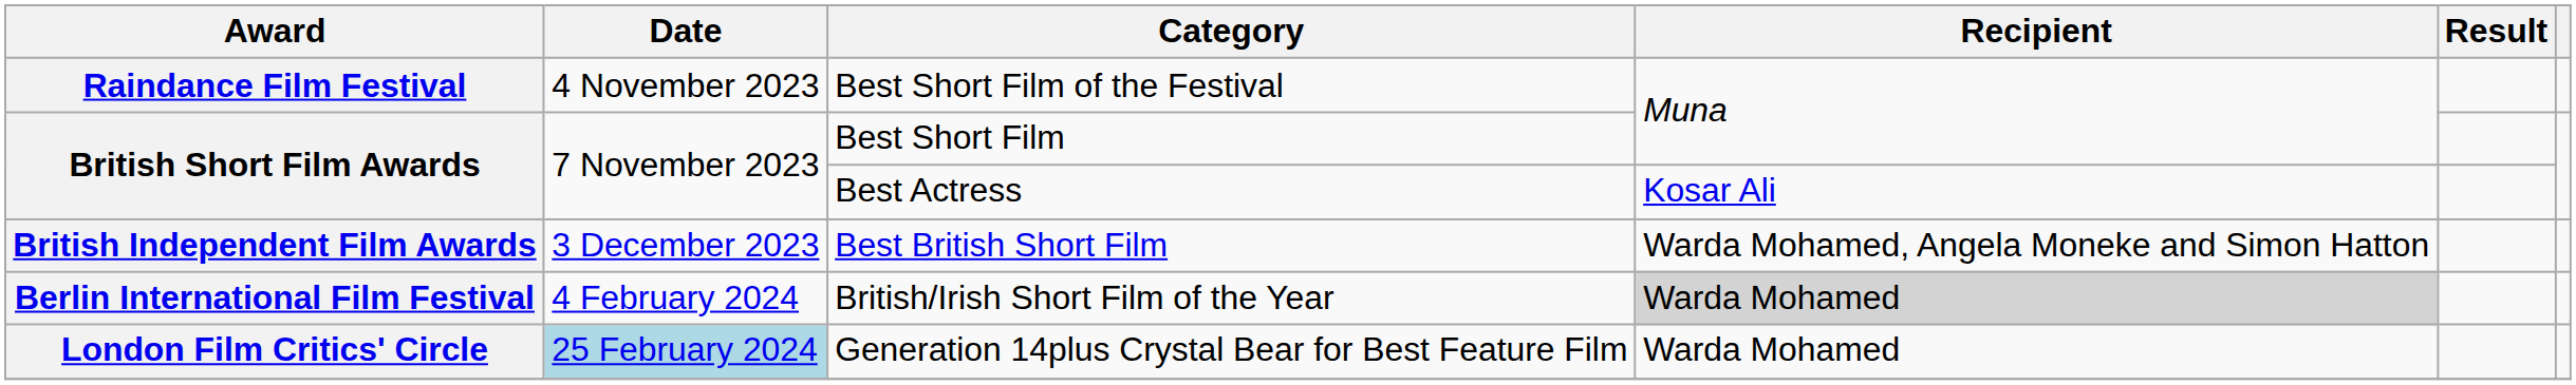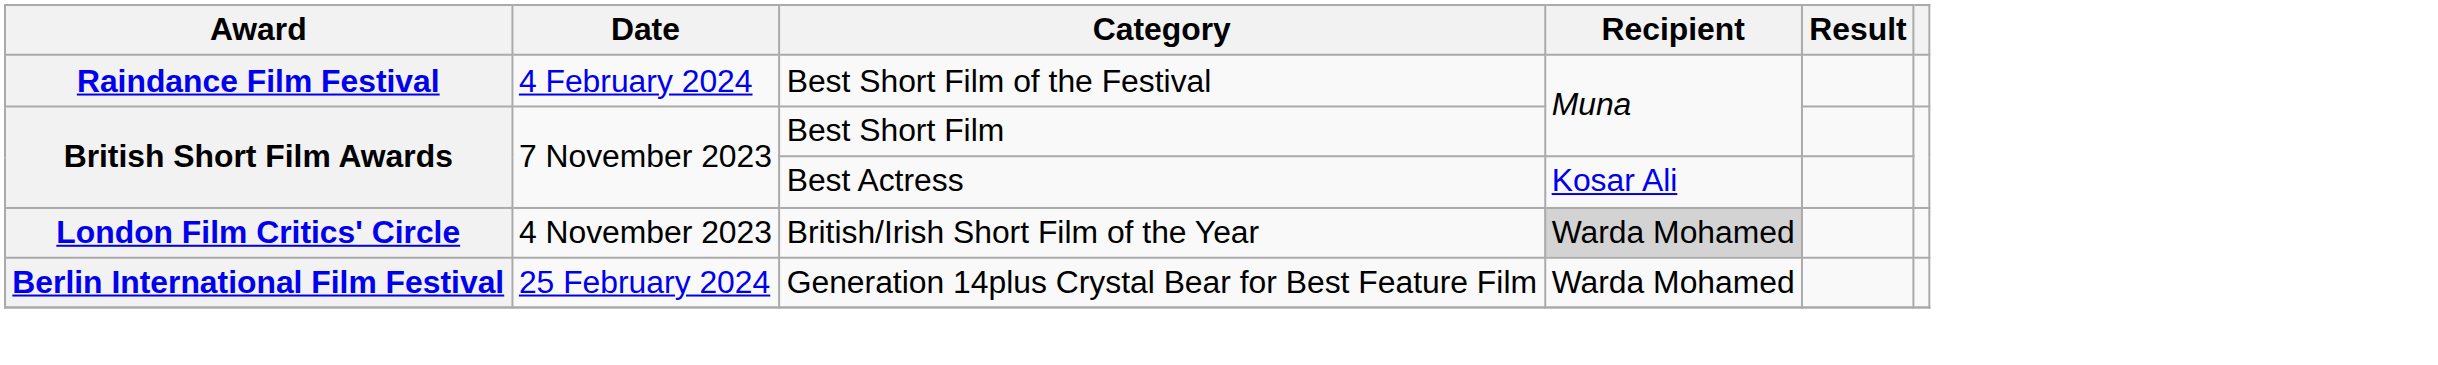 <table class="wikitable sortable plainrowheaders">
 <tr>
 <th>Award</th>
 <th>Date</th>
 <th>Category</th>
 <th>Recipient</th>
 <th>Result</th>
 <th></th>
 </tr>
 <tr>
 <th scope="row"><a href='#'>Raindance Film Festival</a></th>
-<td>4 November 2023</td>
+<td><a href='#'>4 February 2024</a></td>
 <td>Best Short Film of the Festival</td>
 <td rowspan=2><em>Muna</em></td>
 <td></td>
 <td align="center" rowspan="1"></td>
 </tr>
 <tr>
 <th scope="row" rowspan="2">British Short Film Awards</th>
 <td rowspan="2">7 November 2023</td>
 <td>Best Short Film</td>
 <td></td>
 <td align="center" rowspan="2"></td>
 </tr>
 <tr>
 <td>Best Actress</td>
 <td><a href='#'>Kosar Ali</a></td>
 <td></td>
 </tr>
 <tr>
-<th scope="row"><a href='#'>British Independent Film Awards</a></th>
-<td><a href='#'>3 December 2023</a></td>
-<td><a href='#'>Best British Short Film</a></td>
-<td rowspan=1>Warda Mohamed, Angela Moneke and Simon Hatton</td>
-<td></td>
-<td align="center" rowspan="1"></td>
-</tr>
-<tr>
-<th scope="row"><a href='#'>Berlin International Film Festival</a></th>
-<td><a href='#'>4 February 2024</a></td>
+<th scope="row"><a href='#'>London Film Critics' Circle</a></th>
+<td>4 November 2023</td>
 <td>British/Irish Short Film of the Year</td>
 <td rowspan=1 style="background: lightgrey;">Warda Mohamed</td>
 <td></td>
 <td align="center" rowspan="1"></td>
 </tr>
 <tr>
-<th scope="row"><a href='#'>London Film Critics' Circle</a></th>
-<td style="background: lightblue;"><a href='#'>25 February 2024</a></td>
+<th scope="row"><a href='#'>Berlin International Film Festival</a></th>
+<td><a href='#'>25 February 2024</a></td>
 <td>Generation 14plus Crystal Bear for Best Feature Film</td>
 <td rowspan=1>Warda Mohamed</td>
 <td></td>
 <td align="center" rowspan="1"></td>
 </tr>
 <tr>
 </tr>
 </table>
